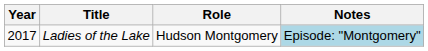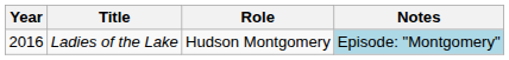 <table class="wikitable">
 <tr>
 <th>Year</th>
 <th>Title</th>
 <th>Role</th>
 <th>Notes</th>
 </tr>
 <tr>
-<td>2017</td>
+<td>2016</td>
 <td><em>Ladies of the Lake</em></td>
 <td>Hudson Montgomery</td>
 <td style="background: lightblue;">Episode: "Montgomery"</td>
 </tr>
 </table>
